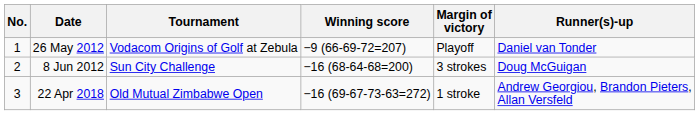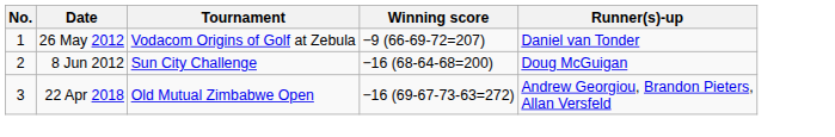 <table class="wikitable" style="font-size:95%;">
 <tr>
 <th>No.</th>
 <th>Date</th>
 <th>Tournament</th>
 <th>Winning score</th>
-<th>Margin of<br>victory</th>
 <th>Runner(s)-up</th>
 </tr>
 <tr>
 <td align=center>1</td>
 <td align=right>26 May <a href='#'>2012</a></td>
 <td><a href='#'>Vodacom Origins of Golf</a> at Zebula</td>
 <td>−9 (66-69-72=207)</td>
-<td>Playoff</td>
 <td> <a href='#'>Daniel van Tonder</a></td>
 </tr>
 <tr>
 <td align=center>2</td>
 <td align=right>8 Jun 2012</td>
 <td><a href='#'>Sun City Challenge</a></td>
 <td>−16 (68-64-68=200)</td>
-<td>3 strokes</td>
 <td> <a href='#'>Doug McGuigan</a></td>
 </tr>
 <tr>
 <td align=center>3</td>
 <td align=right>22 Apr <a href='#'>2018</a></td>
 <td><a href='#'>Old Mutual Zimbabwe Open</a></td>
 <td>−16 (69-67-73-63=272)</td>
-<td>1 stroke</td>
 <td> <a href='#'>Andrew Georgiou</a>,  <a href='#'>Brandon Pieters</a>,<br> <a href='#'>Allan Versfeld</a></td>
 </tr>
 </table>
